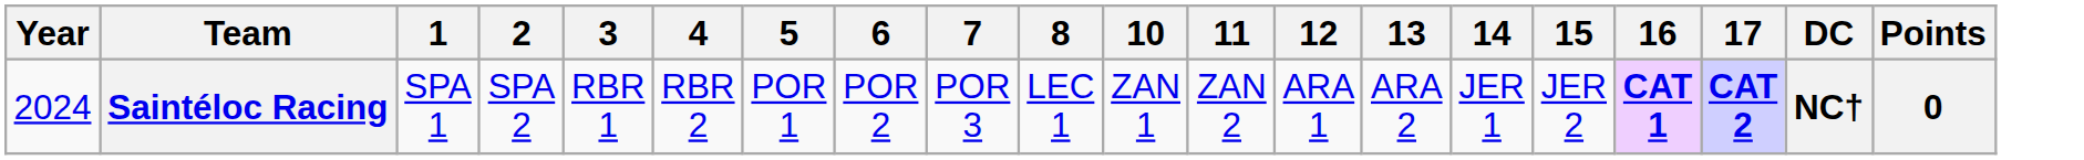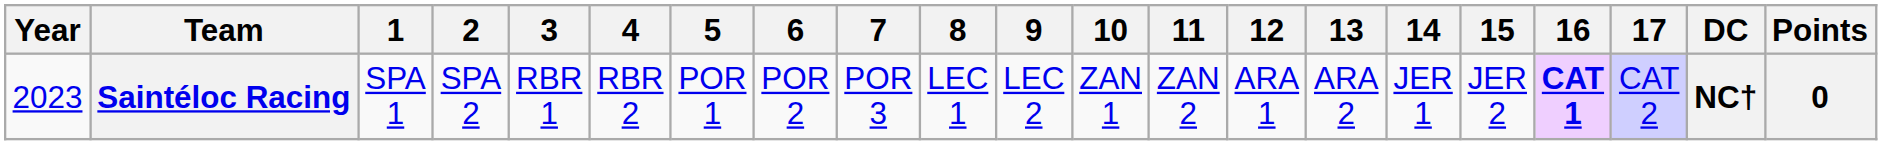 <table class="wikitable" style="text-align:center; font-size:85%">
 <tr>
 <th>Year</th>
 <th>Team</th>
 <th>1</th>
 <th>2</th>
 <th>3</th>
 <th>4</th>
 <th>5</th>
 <th>6</th>
 <th>7</th>
 <th>8</th>
+<th>9</th>
 <th>10</th>
 <th>11</th>
 <th>12</th>
 <th>13</th>
 <th>14</th>
 <th>15</th>
 <th>16</th>
 <th>17</th>
 <th>DC</th>
 <th>Points</th>
 </tr>
 <tr>
-<td><a href='#'>2024</a></td>
+<td><a href='#'>2023</a></td>
 <th nowrap><a href='#'>Saintéloc Racing</a></th>
 <td style="background:#;"><a href='#'>SPA<br>1</a><br></td>
 <td style="background:#;"><a href='#'>SPA<br>2</a><br></td>
 <td style="background:#;"><a href='#'>RBR<br>1</a><br></td>
 <td style="background:#;"><a href='#'>RBR<br>2</a><br></td>
 <td style="background:#;"><a href='#'>POR<br>1</a><br></td>
 <td style="background:#;"><a href='#'>POR<br>2</a><br></td>
 <td style="background:#;"><a href='#'>POR<br>3</a><br></td>
 <td style="background:#;"><a href='#'>LEC<br>1</a><br></td>
+<td style="background:#;"><a href='#'>LEC<br>2</a><br></td>
 <td style="background:#;"><a href='#'>ZAN<br>1</a><br></td>
 <td style="background:#;"><a href='#'>ZAN<br>2</a><br></td>
 <td style="background:#;"><a href='#'>ARA<br>1</a><br></td>
 <td style="background:#;"><a href='#'>ARA<br>2</a><br></td>
 <td style="background:#;"><a href='#'>JER<br>1</a><br></td>
 <td style="background:#;"><a href='#'>JER<br>2</a><br></td>
 <td style="background:#EFCFFF;"><strong><a href='#'>CAT<br>1</a><br></strong></td>
-<td style="background:#CFCFFF;"><strong><a href='#'>CAT<br>2</a><br></strong></td>
+<td style="background:#CFCFFF;"><a href='#'>CAT<br>2</a><br></td>
 <th>NC†</th>
 <th>0</th>
 </tr>
 </table>
